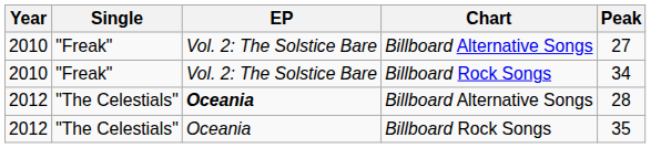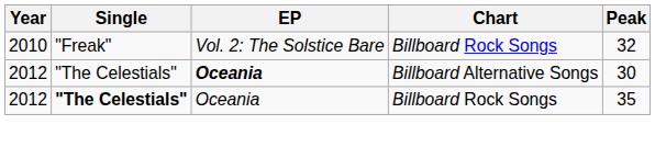 <table class="wikitable sortable">
 <tr>
 <th>Year</th>
 <th>Single</th>
 <th>EP</th>
 <th>Chart</th>
 <th>Peak</th>
 </tr>
 <tr>
 <td>2010</td>
 <td>"Freak"</td>
 <td><em>Vol. 2: The Solstice Bare</em></td>
-<td><em>Billboard</em> <a href='#'>Alternative Songs</a></td>
-<td style="text-align:center;">27</td>
-</tr>
-<tr>
-<td>2010</td>
-<td>"Freak"</td>
-<td><em>Vol. 2: The Solstice Bare</em></td>
 <td><em>Billboard</em> <a href='#'>Rock Songs</a></td>
-<td style="text-align:center;">34</td>
+<td style="text-align:center;">32</td>
 </tr>
 <tr>
 <td>2012</td>
 <td>"The Celestials"</td>
 <td><strong><em>Oceania</em></strong></td>
 <td><em>Billboard</em> Alternative Songs</td>
-<td style="text-align:center;">28</td>
+<td style="text-align:center;">30</td>
 </tr>
 <tr>
 <td>2012</td>
-<td>"The Celestials"</td>
+<td><strong>"The Celestials"</strong></td>
 <td><em>Oceania</em></td>
 <td><em>Billboard</em> Rock Songs</td>
 <td style="text-align:center;">35</td>
 </tr>
 </table>
